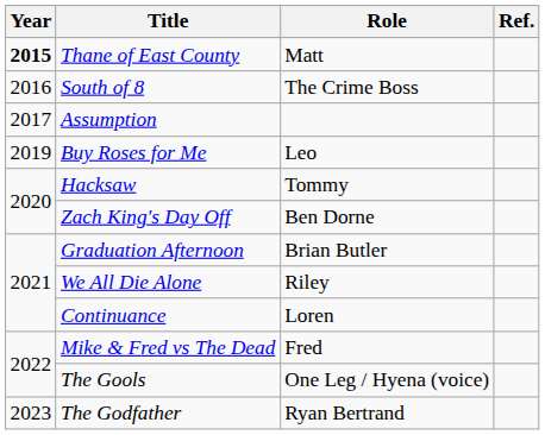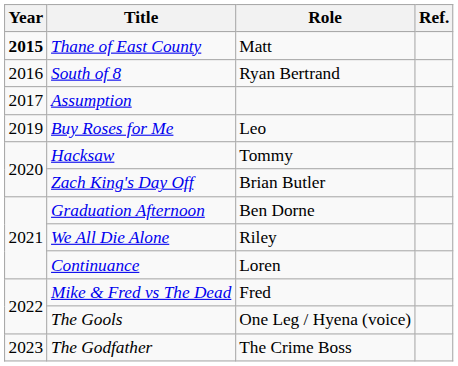 <table class="wikitable">
 <tr>
 <th>Year</th>
 <th>Title</th>
 <th>Role</th>
 <th>Ref.</th>
 </tr>
 <tr>
 <td><strong>2015</strong></td>
 <td><em><a href='#'>Thane of East County</a></em></td>
 <td>Matt</td>
 <td></td>
 </tr>
 <tr>
 <td>2016</td>
 <td><em><a href='#'>South of 8</a></em></td>
-<td>The Crime Boss</td>
+<td>Ryan Bertrand</td>
 <td></td>
 </tr>
 <tr>
 <td>2017</td>
 <td><em><a href='#'>Assumption</a></em></td>
 <td></td>
 <td></td>
 </tr>
 <tr>
 <td>2019</td>
 <td><em><a href='#'>Buy Roses for Me</a></em></td>
 <td>Leo</td>
 <td></td>
 </tr>
 <tr>
 <td rowspan="2">2020</td>
 <td><em><a href='#'>Hacksaw</a></em></td>
 <td>Tommy</td>
 <td></td>
 </tr>
 <tr>
 <td><em><a href='#'>Zach King's Day Off</a></em></td>
-<td>Ben Dorne</td>
+<td>Brian Butler</td>
 <td></td>
 </tr>
 <tr>
 <td rowspan="3">2021</td>
 <td><em><a href='#'>Graduation Afternoon</a></em></td>
-<td>Brian Butler</td>
+<td>Ben Dorne</td>
 <td></td>
 </tr>
 <tr>
 <td><em><a href='#'>We All Die Alone</a></em></td>
 <td>Riley</td>
 <td></td>
 </tr>
 <tr>
 <td><em><a href='#'>Continuance</a></em></td>
 <td>Loren</td>
 <td></td>
 </tr>
 <tr>
 <td rowspan="2">2022</td>
 <td><em><a href='#'>Mike & Fred vs The Dead</a></em></td>
 <td>Fred</td>
 <td></td>
 </tr>
 <tr>
 <td><em>The Gools</em></td>
 <td>One Leg / Hyena (voice)</td>
 <td></td>
 </tr>
 <tr>
 <td>2023</td>
 <td><em>The Godfather</em></td>
-<td>Ryan Bertrand</td>
+<td>The Crime Boss</td>
 <td></td>
 </tr>
 </table>
